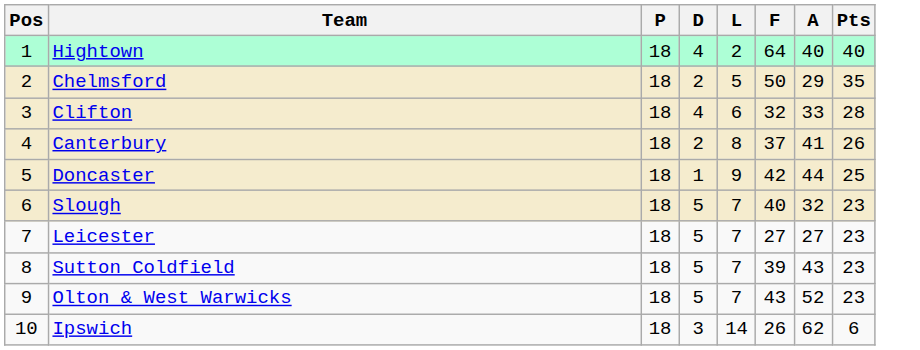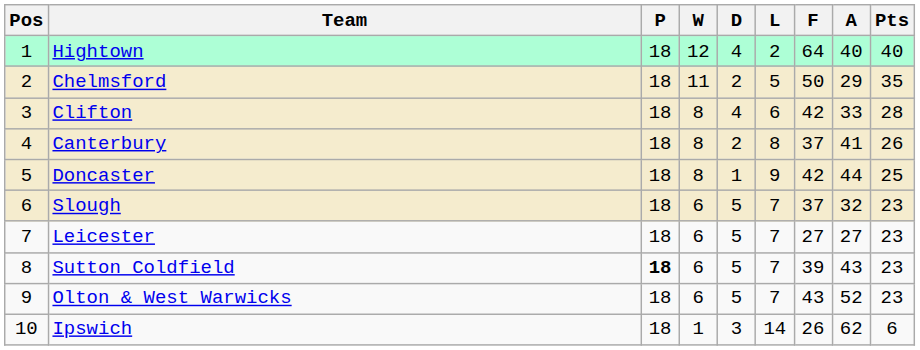 <table class="wikitable" style="font-size: 100%">
 <tr>
 <th width=20>Pos</th>
 <th width=400>Team</th>
 <th width=20>P</th>
+<th width=20>W</th>
 <th width=20>D</th>
 <th width=20>L</th>
 <th width=20>F</th>
 <th width=20>A</th>
 <th width=20>Pts</th>
 </tr>
 <tr align=center style="background: #ADFFD6;">
 <td>1</td>
 <td align="left"><a href='#'>Hightown</a></td>
 <td>18</td>
+<td>12</td>
 <td>4</td>
 <td>2</td>
 <td>64</td>
 <td>40</td>
 <td>40</td>
 </tr>
 <tr align=center style="background: #F5ECCE;">
 <td>2</td>
 <td align="left"><a href='#'>Chelmsford</a></td>
 <td>18</td>
+<td>11</td>
 <td>2</td>
 <td>5</td>
 <td>50</td>
 <td>29</td>
 <td>35</td>
 </tr>
 <tr align=center style="background: #F5ECCE;">
 <td>3</td>
 <td align="left"><a href='#'>Clifton</a></td>
 <td>18</td>
+<td>8</td>
 <td>4</td>
 <td>6</td>
-<td>32</td>
+<td>42</td>
 <td>33</td>
 <td>28</td>
 </tr>
 <tr align=center style="background: #F5ECCE;">
 <td>4</td>
 <td align="left"><a href='#'>Canterbury</a></td>
 <td>18</td>
+<td>8</td>
 <td>2</td>
 <td>8</td>
 <td>37</td>
 <td>41</td>
 <td>26</td>
 </tr>
 <tr align=center style="background: #F5ECCE;">
 <td>5</td>
 <td align="left"><a href='#'>Doncaster</a></td>
 <td>18</td>
+<td>8</td>
 <td>1</td>
 <td>9</td>
 <td>42</td>
 <td>44</td>
 <td>25</td>
 </tr>
 <tr align=center style="background: #F5ECCE;">
 <td>6</td>
 <td align="left"><a href='#'>Slough</a></td>
 <td>18</td>
+<td>6</td>
 <td>5</td>
 <td>7</td>
-<td>40</td>
+<td>37</td>
 <td>32</td>
 <td>23</td>
 </tr>
 <tr align=center>
 <td>7</td>
 <td align="left"><a href='#'>Leicester</a></td>
 <td>18</td>
+<td>6</td>
 <td>5</td>
 <td>7</td>
 <td>27</td>
 <td>27</td>
 <td>23</td>
 </tr>
 <tr align=center>
 <td>8</td>
 <td align="left"><a href='#'>Sutton Coldfield</a></td>
-<td>18</td>
+<td><strong>18</strong></td>
+<td>6</td>
 <td>5</td>
 <td>7</td>
 <td>39</td>
 <td>43</td>
 <td>23</td>
 </tr>
 <tr align=center>
 <td>9</td>
 <td align="left"><a href='#'>Olton & West Warwicks</a></td>
 <td>18</td>
+<td>6</td>
 <td>5</td>
 <td>7</td>
 <td>43</td>
 <td>52</td>
 <td>23</td>
 </tr>
 <tr align=center>
 <td>10</td>
 <td align="left"><a href='#'>Ipswich</a></td>
 <td>18</td>
+<td>1</td>
 <td>3</td>
 <td>14</td>
 <td>26</td>
 <td>62</td>
 <td>6</td>
 </tr>
 </table>
